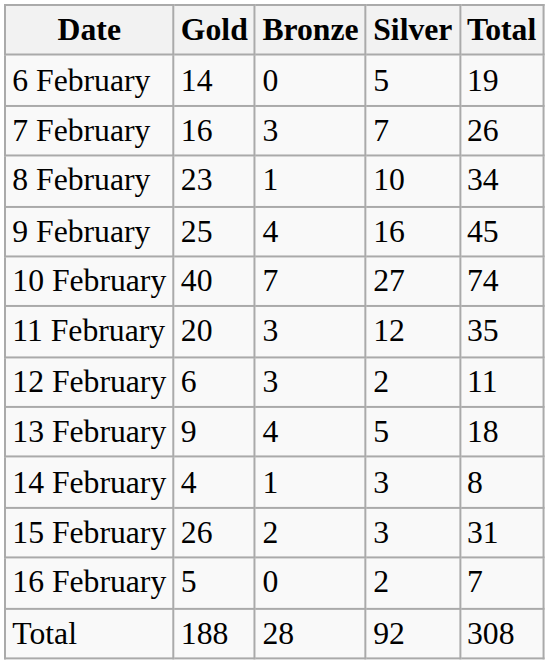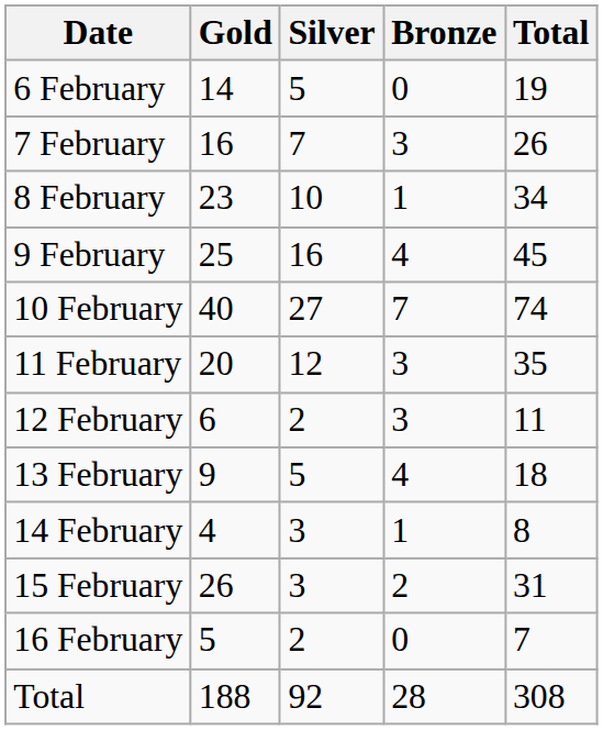 <table class="wikitable">
 <tr>
 <th>Date</th>
 <th> Gold</th>
+<th> Silver</th>
 <th> Bronze</th>
-<th> Silver</th>
 <th>Total</th>
 </tr>
 <tr>
 <td>6 February</td>
 <td>14</td>
+<td>5</td>
 <td>0</td>
-<td>5</td>
 <td>19</td>
 </tr>
 <tr>
 <td>7 February</td>
 <td>16</td>
+<td>7</td>
 <td>3</td>
-<td>7</td>
 <td>26</td>
 </tr>
 <tr>
 <td>8 February</td>
 <td>23</td>
+<td>10</td>
 <td>1</td>
-<td>10</td>
 <td>34</td>
 </tr>
 <tr>
 <td>9 February</td>
 <td>25</td>
+<td>16</td>
 <td>4</td>
-<td>16</td>
 <td>45</td>
 </tr>
 <tr>
 <td>10 February</td>
 <td>40</td>
+<td>27</td>
 <td>7</td>
-<td>27</td>
 <td>74</td>
 </tr>
 <tr>
 <td>11 February</td>
 <td>20</td>
+<td>12</td>
 <td>3</td>
-<td>12</td>
 <td>35</td>
 </tr>
 <tr>
 <td>12 February</td>
 <td>6</td>
+<td>2</td>
 <td>3</td>
-<td>2</td>
 <td>11</td>
 </tr>
 <tr>
 <td>13 February</td>
 <td>9</td>
+<td>5</td>
 <td>4</td>
-<td>5</td>
 <td>18</td>
 </tr>
 <tr>
 <td>14 February</td>
 <td>4</td>
+<td>3</td>
 <td>1</td>
-<td>3</td>
 <td>8</td>
 </tr>
 <tr>
 <td>15 February</td>
 <td>26</td>
+<td>3</td>
 <td>2</td>
-<td>3</td>
 <td>31</td>
 </tr>
 <tr>
 <td>16 February</td>
 <td>5</td>
+<td>2</td>
 <td>0</td>
-<td>2</td>
 <td>7</td>
 </tr>
 <tr>
 <td>Total</td>
 <td>188</td>
+<td>92</td>
 <td>28</td>
-<td>92</td>
 <td>308</td>
 </tr>
 </table>
